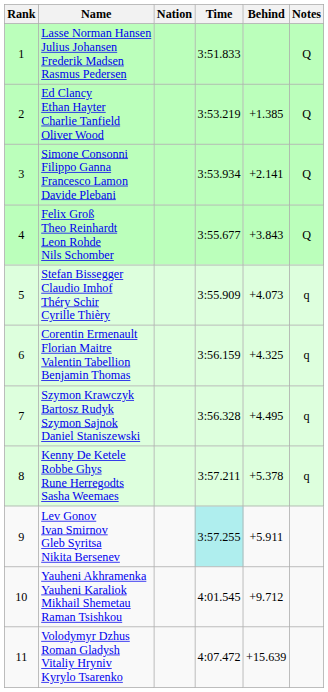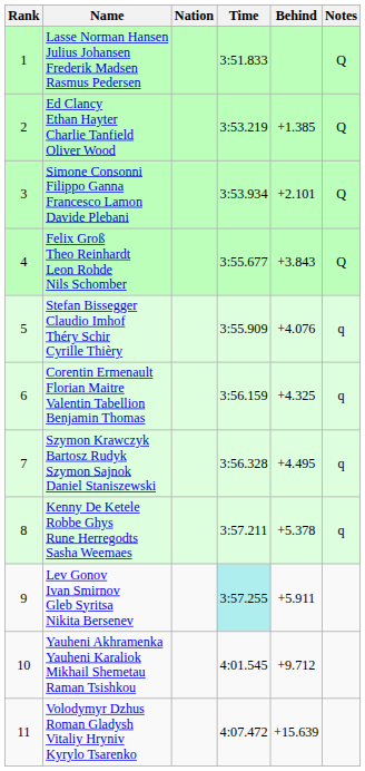 <table class="wikitable sortable" style="text-align:center">
 <tr>
 <th>Rank</th>
 <th>Name</th>
 <th>Nation</th>
 <th>Time</th>
 <th>Behind</th>
 <th>Notes</th>
 </tr>
 <tr bgcolor=bbffbb>
 <td>1</td>
 <td align=left><a href='#'>Lasse Norman Hansen</a><br><a href='#'>Julius Johansen</a><br><a href='#'>Frederik Madsen</a><br><a href='#'>Rasmus Pedersen</a></td>
 <td align=left></td>
 <td>3:51.833</td>
 <td></td>
 <td>Q</td>
 </tr>
 <tr bgcolor=bbffbb>
 <td>2</td>
 <td align=left><a href='#'>Ed Clancy</a><br><a href='#'>Ethan Hayter</a><br><a href='#'>Charlie Tanfield</a><br><a href='#'>Oliver Wood</a></td>
 <td align=left></td>
 <td>3:53.219</td>
 <td>+1.385</td>
 <td>Q</td>
 </tr>
 <tr bgcolor=bbffbb>
 <td>3</td>
 <td align=left><a href='#'>Simone Consonni</a><br><a href='#'>Filippo Ganna</a><br><a href='#'>Francesco Lamon</a><br><a href='#'>Davide Plebani</a></td>
 <td align=left></td>
 <td>3:53.934</td>
-<td>+2.141</td>
+<td>+2.101</td>
 <td>Q</td>
 </tr>
 <tr bgcolor=bbffbb>
 <td>4</td>
 <td align=left><a href='#'>Felix Groß</a><br><a href='#'>Theo Reinhardt</a><br><a href='#'>Leon Rohde</a><br><a href='#'>Nils Schomber</a></td>
 <td align=left></td>
 <td>3:55.677</td>
 <td>+3.843</td>
 <td>Q</td>
 </tr>
 <tr bgcolor=ddffdd>
 <td>5</td>
 <td align=left><a href='#'>Stefan Bissegger</a><br><a href='#'>Claudio Imhof</a><br><a href='#'>Théry Schir</a><br><a href='#'>Cyrille Thièry</a></td>
 <td align=left></td>
 <td>3:55.909</td>
-<td>+4.073</td>
+<td>+4.076</td>
 <td>q</td>
 </tr>
 <tr bgcolor=ddffdd>
 <td>6</td>
 <td align=left><a href='#'>Corentin Ermenault</a><br><a href='#'>Florian Maitre</a><br><a href='#'>Valentin Tabellion</a><br><a href='#'>Benjamin Thomas</a></td>
 <td align=left></td>
 <td>3:56.159</td>
 <td>+4.325</td>
 <td>q</td>
 </tr>
 <tr bgcolor=ddffdd>
 <td>7</td>
 <td align=left><a href='#'>Szymon Krawczyk</a><br><a href='#'>Bartosz Rudyk</a><br><a href='#'>Szymon Sajnok</a><br><a href='#'>Daniel Staniszewski</a></td>
 <td align=left></td>
 <td>3:56.328</td>
 <td>+4.495</td>
 <td>q</td>
 </tr>
 <tr bgcolor=ddffdd>
 <td>8</td>
 <td align=left><a href='#'>Kenny De Ketele</a><br><a href='#'>Robbe Ghys</a><br><a href='#'>Rune Herregodts</a><br><a href='#'>Sasha Weemaes</a></td>
 <td align=left></td>
 <td>3:57.211</td>
 <td>+5.378</td>
 <td>q</td>
 </tr>
 <tr>
 <td>9</td>
 <td align=left><a href='#'>Lev Gonov</a><br><a href='#'>Ivan Smirnov</a><br><a href='#'>Gleb Syritsa</a><br><a href='#'>Nikita Bersenev</a></td>
 <td align=left></td>
 <td style="background: paleturquoise;">3:57.255</td>
 <td>+5.911</td>
 <td></td>
 </tr>
 <tr>
 <td>10</td>
 <td align=left><a href='#'>Yauheni Akhramenka</a><br><a href='#'>Yauheni Karaliok</a><br><a href='#'>Mikhail Shemetau</a><br><a href='#'>Raman Tsishkou</a></td>
 <td align=left></td>
 <td>4:01.545</td>
 <td>+9.712</td>
 <td></td>
 </tr>
 <tr>
 <td>11</td>
 <td align=left><a href='#'>Volodymyr Dzhus</a><br><a href='#'>Roman Gladysh</a><br><a href='#'>Vitaliy Hryniv</a><br><a href='#'>Kyrylo Tsarenko</a></td>
 <td align=left></td>
 <td>4:07.472</td>
 <td>+15.639</td>
 <td></td>
 </tr>
 </table>
